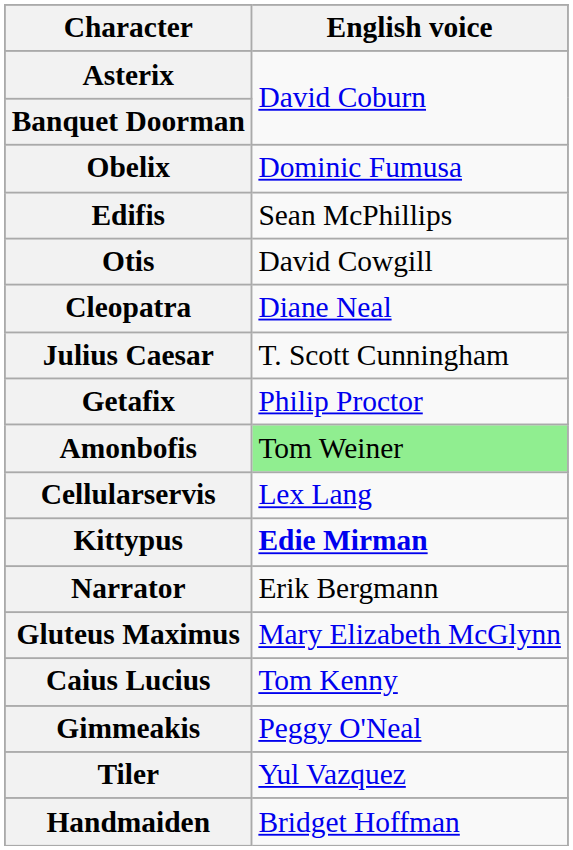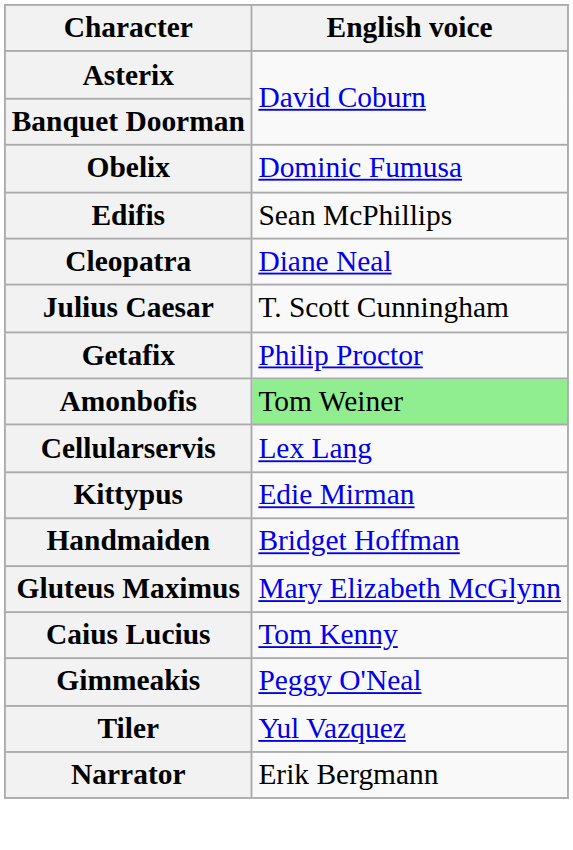 <table class="wikitable">
 <tr>
 <th>Character</th>
 <th>English voice</th>
 </tr>
 <tr>
 <th>Asterix</th>
 <td rowspan="2"><a href='#'>David Coburn</a></td>
 </tr>
 <tr>
 <th>Banquet Doorman</th>
 </tr>
 <tr>
 <th>Obelix</th>
 <td><a href='#'>Dominic Fumusa</a></td>
 </tr>
 <tr>
 <th>Edifis</th>
 <td>Sean McPhillips</td>
-</tr>
-<tr>
-<th>Otis</th>
-<td>David Cowgill</td>
 </tr>
 <tr>
 <th>Cleopatra</th>
 <td><a href='#'>Diane Neal</a></td>
 </tr>
 <tr>
 <th>Julius Caesar</th>
 <td>T. Scott Cunningham</td>
 </tr>
 <tr>
 <th>Getafix</th>
 <td><a href='#'>Philip Proctor</a></td>
 </tr>
 <tr>
 <th>Amonbofis</th>
 <td style="background: lightgreen;">Tom Weiner</td>
 </tr>
 <tr>
 <th>Cellularservis</th>
 <td><a href='#'>Lex Lang</a></td>
 </tr>
 <tr>
 <th>Kittypus</th>
-<td><strong><a href='#'>Edie Mirman</a></strong></td>
+<td><a href='#'>Edie Mirman</a></td>
 </tr>
 <tr>
-<th>Narrator</th>
-<td>Erik Bergmann</td>
+<th>Handmaiden</th>
+<td><a href='#'>Bridget Hoffman</a></td>
 </tr>
 <tr>
 <th>Gluteus Maximus</th>
 <td><a href='#'>Mary Elizabeth McGlynn</a></td>
 </tr>
 <tr>
 <th>Caius Lucius</th>
 <td><a href='#'>Tom Kenny</a></td>
 </tr>
 <tr>
 <th>Gimmeakis</th>
 <td><a href='#'>Peggy O'Neal</a></td>
 </tr>
 <tr>
 <th>Tiler</th>
 <td><a href='#'>Yul Vazquez</a></td>
 </tr>
 <tr>
-<th>Handmaiden</th>
-<td><a href='#'>Bridget Hoffman</a></td>
+<th>Narrator</th>
+<td>Erik Bergmann</td>
 </tr>
 </table>
